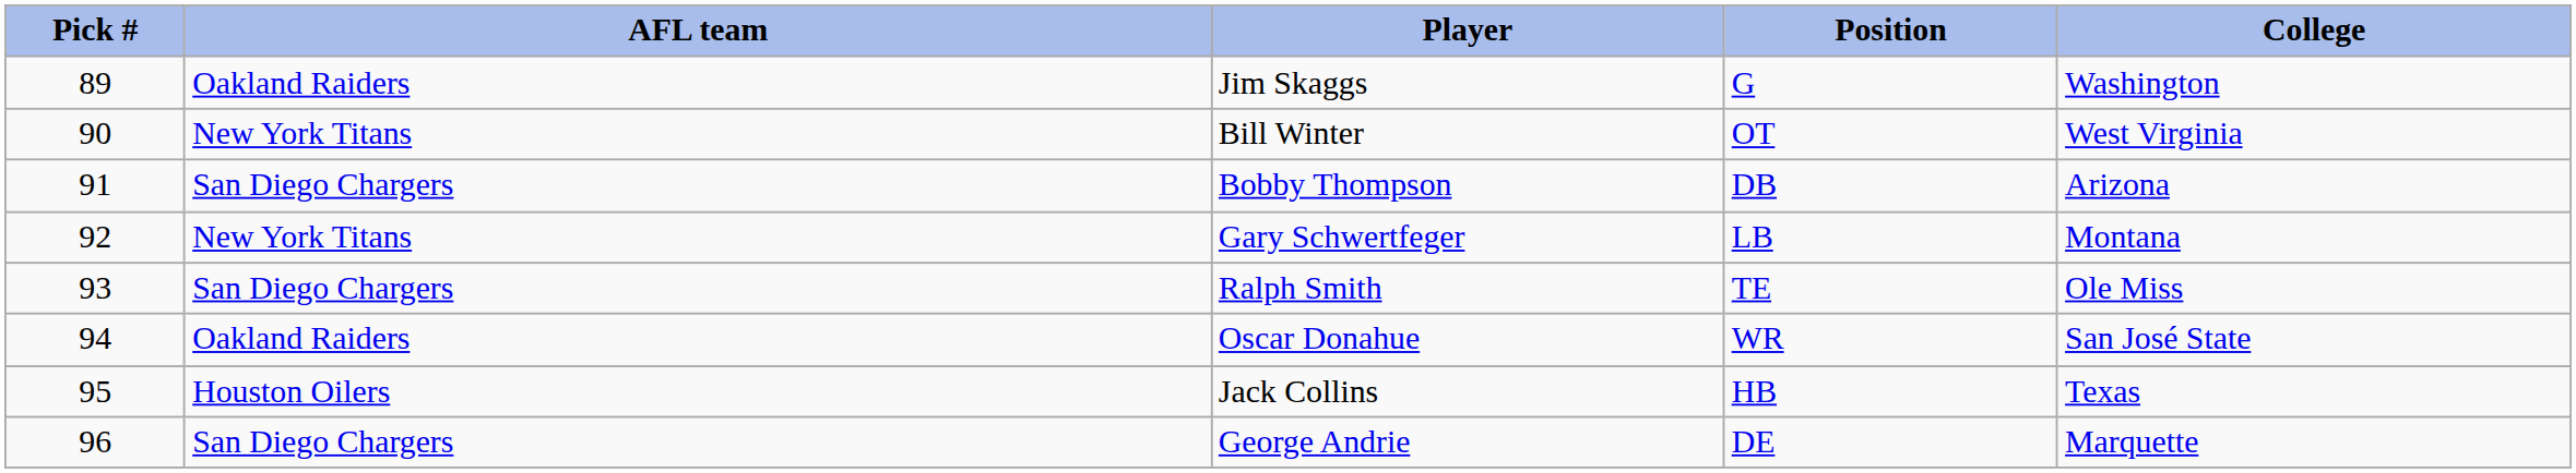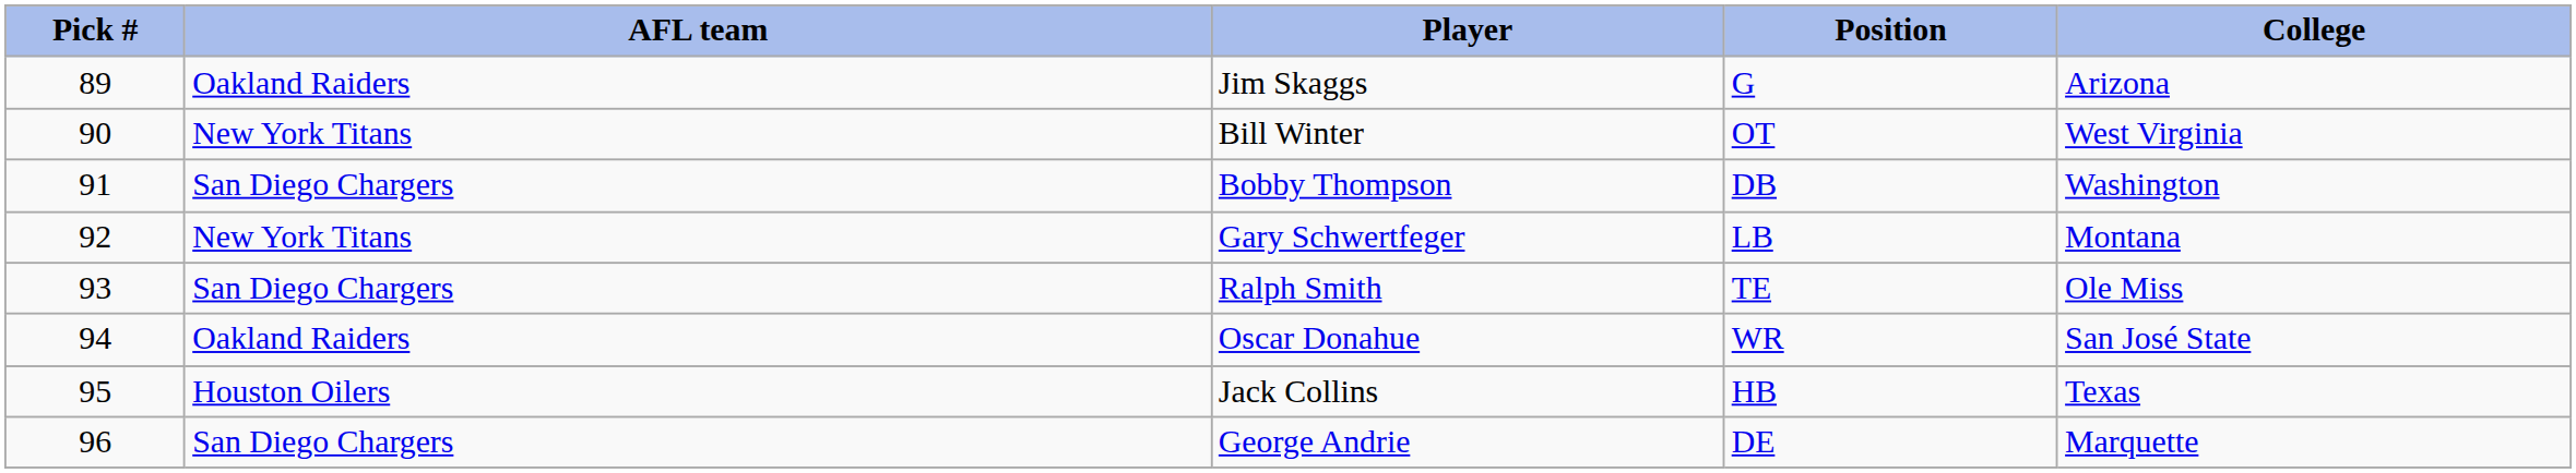 <table class="wikitable sortable sortable" style="width: 100%">
 <tr>
 <th style="background:#A8BDEC;" width=7%>Pick #</th>
 <th width=40% style="background:#A8BDEC;">AFL team</th>
 <th width=20% style="background:#A8BDEC;">Player</th>
 <th width=13% style="background:#A8BDEC;">Position</th>
 <th style="background:#A8BDEC;">College</th>
 </tr>
 <tr>
 <td align="center">89</td>
 <td><a href='#'>Oakland Raiders</a></td>
 <td>Jim Skaggs</td>
 <td><a href='#'>G</a></td>
-<td><a href='#'>Washington</a></td>
+<td><a href='#'>Arizona</a></td>
 </tr>
 <tr>
 <td align="center">90</td>
 <td><a href='#'>New York Titans</a></td>
 <td>Bill Winter</td>
 <td><a href='#'>OT</a></td>
 <td><a href='#'>West Virginia</a></td>
 </tr>
 <tr>
 <td align="center">91</td>
 <td><a href='#'>San Diego Chargers</a></td>
 <td><a href='#'>Bobby Thompson</a></td>
 <td><a href='#'>DB</a></td>
-<td><a href='#'>Arizona</a></td>
+<td><a href='#'>Washington</a></td>
 </tr>
 <tr>
 <td align="center">92</td>
 <td><a href='#'>New York Titans</a></td>
 <td><a href='#'>Gary Schwertfeger</a></td>
 <td><a href='#'>LB</a></td>
 <td><a href='#'>Montana</a></td>
 </tr>
 <tr>
 <td align="center">93</td>
 <td><a href='#'>San Diego Chargers</a></td>
 <td><a href='#'>Ralph Smith</a></td>
 <td><a href='#'>TE</a></td>
 <td><a href='#'>Ole Miss</a></td>
 </tr>
 <tr>
 <td align="center">94</td>
 <td><a href='#'>Oakland Raiders</a></td>
 <td><a href='#'>Oscar Donahue</a></td>
 <td><a href='#'>WR</a></td>
 <td><a href='#'>San José State</a></td>
 </tr>
 <tr>
 <td align="center">95</td>
 <td><a href='#'>Houston Oilers</a></td>
 <td>Jack Collins</td>
 <td><a href='#'>HB</a></td>
 <td><a href='#'>Texas</a></td>
 </tr>
 <tr>
 <td align="center">96</td>
 <td><a href='#'>San Diego Chargers</a></td>
 <td><a href='#'>George Andrie</a></td>
 <td><a href='#'>DE</a></td>
 <td><a href='#'>Marquette</a></td>
 </tr>
 </table>
